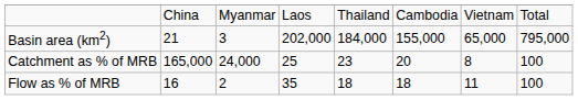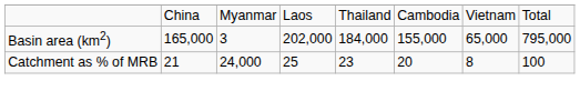 <table class="wikitable">
 <tr>
 </tr>
 <tr>
 <td></td>
 <td>China</td>
 <td>Myanmar</td>
 <td>Laos</td>
 <td>Thailand</td>
 <td>Cambodia</td>
 <td>Vietnam</td>
 <td>Total</td>
 </tr>
 <tr>
 <td>Basin area (km<sup>2</sup>)</td>
-<td>21</td>
+<td>165,000</td>
 <td>3</td>
 <td>202,000</td>
 <td>184,000</td>
 <td>155,000</td>
 <td>65,000</td>
 <td>795,000</td>
 </tr>
 <tr>
 <td>Catchment as % of MRB</td>
-<td>165,000</td>
+<td>21</td>
 <td>24,000</td>
 <td>25</td>
 <td>23</td>
 <td>20</td>
 <td>8</td>
 <td>100</td>
 </tr>
-<tr>
-<td>Flow as % of MRB</td>
-<td>16</td>
-<td>2</td>
-<td>35</td>
-<td>18</td>
-<td>18</td>
-<td>11</td>
-<td>100</td>
-</tr>
 </table>
